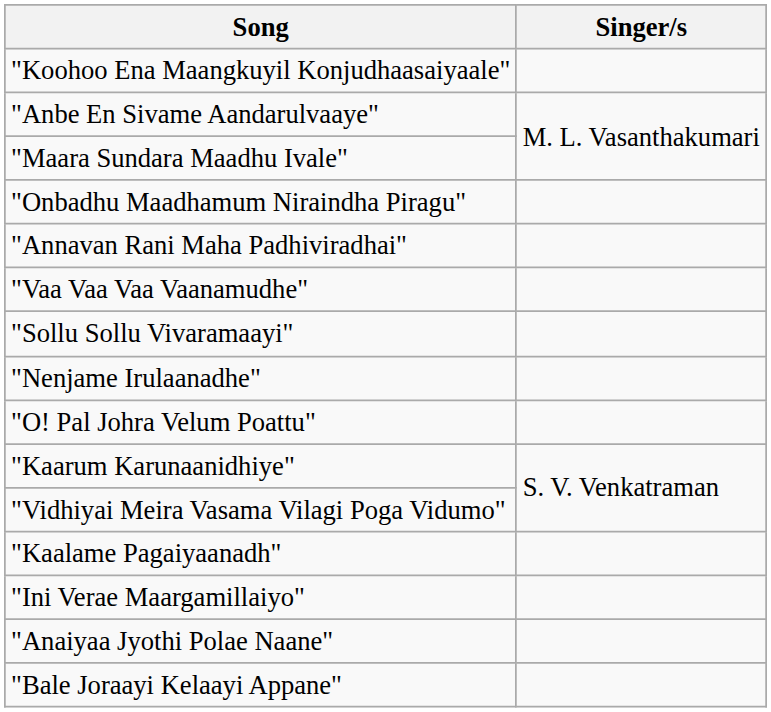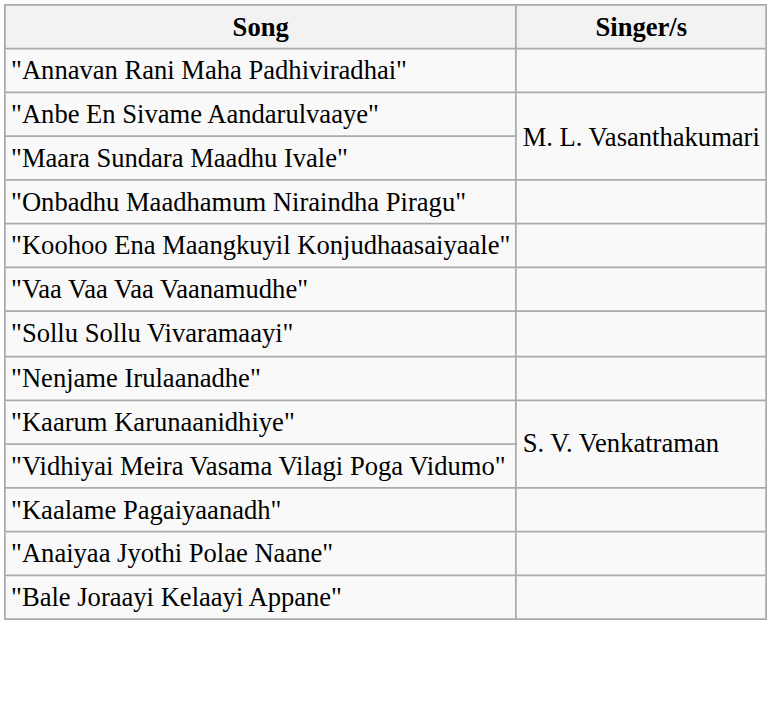 <table class="wikitable" style="font-size:95%;">
 <tr>
 <th>Song</th>
 <th>Singer/s</th>
 </tr>
 <tr>
-<td>"Koohoo Ena Maangkuyil Konjudhaasaiyaale"</td>
+<td>"Annavan Rani Maha Padhiviradhai"</td>
 <td></td>
 </tr>
 <tr>
 <td>"Anbe En Sivame Aandarulvaaye"</td>
 <td rowspan=2>M. L. Vasanthakumari</td>
 </tr>
 <tr>
 <td>"Maara Sundara Maadhu Ivale"</td>
 </tr>
 <tr>
 <td>"Onbadhu Maadhamum Niraindha Piragu"</td>
 <td></td>
 </tr>
 <tr>
-<td>"Annavan Rani Maha Padhiviradhai"</td>
+<td>"Koohoo Ena Maangkuyil Konjudhaasaiyaale"</td>
 <td></td>
 </tr>
 <tr>
 <td>"Vaa Vaa Vaa Vaanamudhe"</td>
 <td></td>
 </tr>
 <tr>
 <td>"Sollu Sollu Vivaramaayi"</td>
 <td></td>
 </tr>
 <tr>
 <td>"Nenjame Irulaanadhe"</td>
 <td></td>
 </tr>
 <tr>
-<td>"O! Pal Johra Velum Poattu"</td>
-<td></td>
-</tr>
-<tr>
 <td>"Kaarum Karunaanidhiye"</td>
 <td rowspan=2>S. V. Venkatraman</td>
 </tr>
 <tr>
 <td>"Vidhiyai Meira Vasama Vilagi Poga Vidumo"</td>
 </tr>
 <tr>
 <td>"Kaalame Pagaiyaanadh"</td>
 <td></td>
 </tr>
 <tr>
-<td>"Ini Verae Maargamillaiyo"</td>
-<td></td>
-</tr>
-<tr>
 <td>"Anaiyaa Jyothi Polae Naane"</td>
 <td></td>
 </tr>
 <tr>
 <td>"Bale Joraayi Kelaayi Appane"</td>
 <td></td>
 </tr>
 </table>
